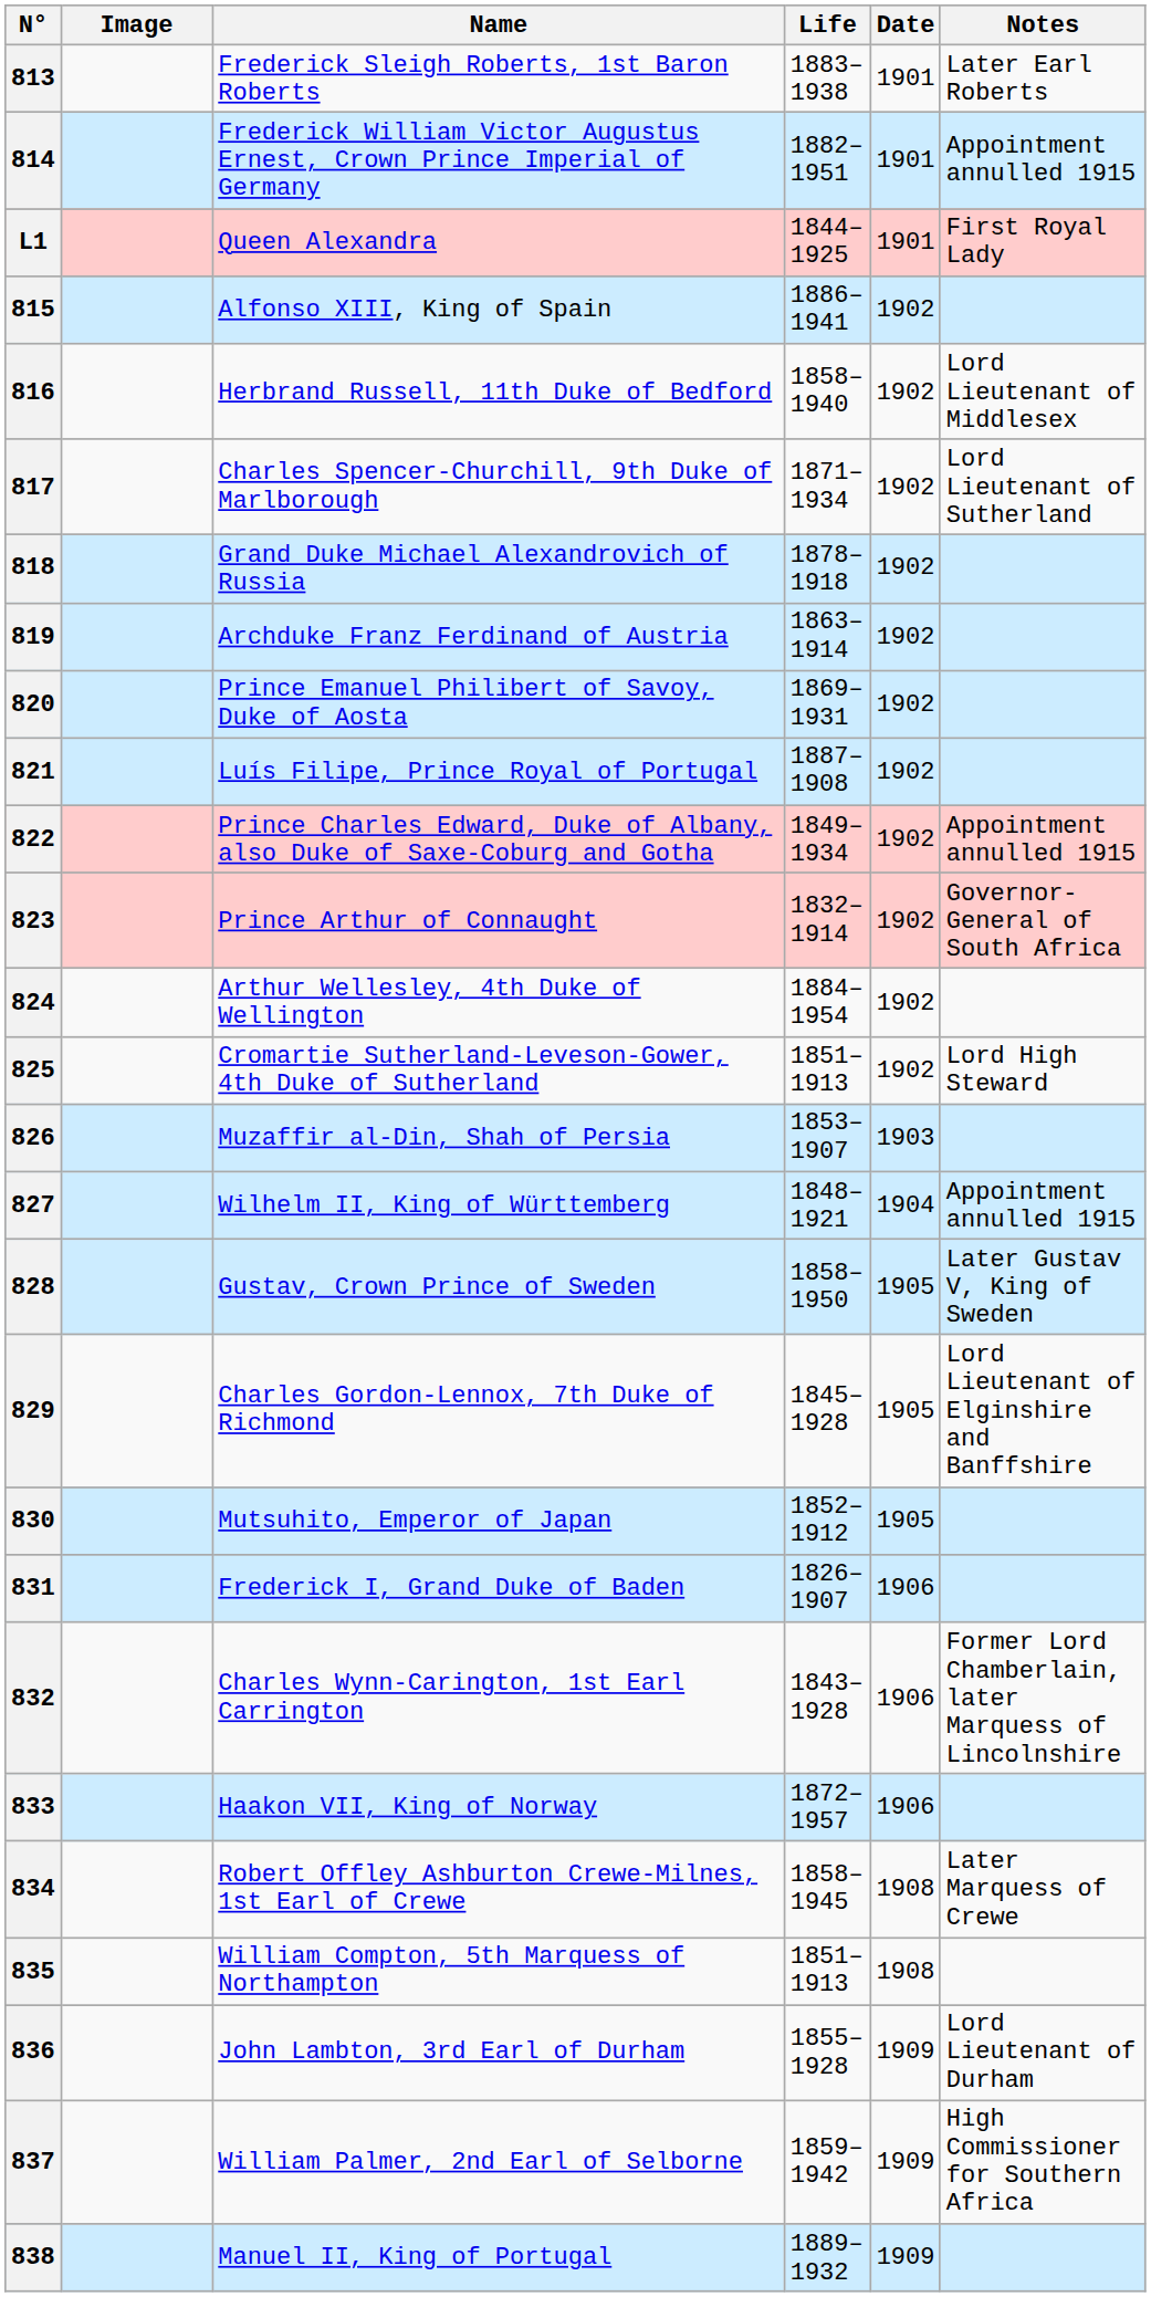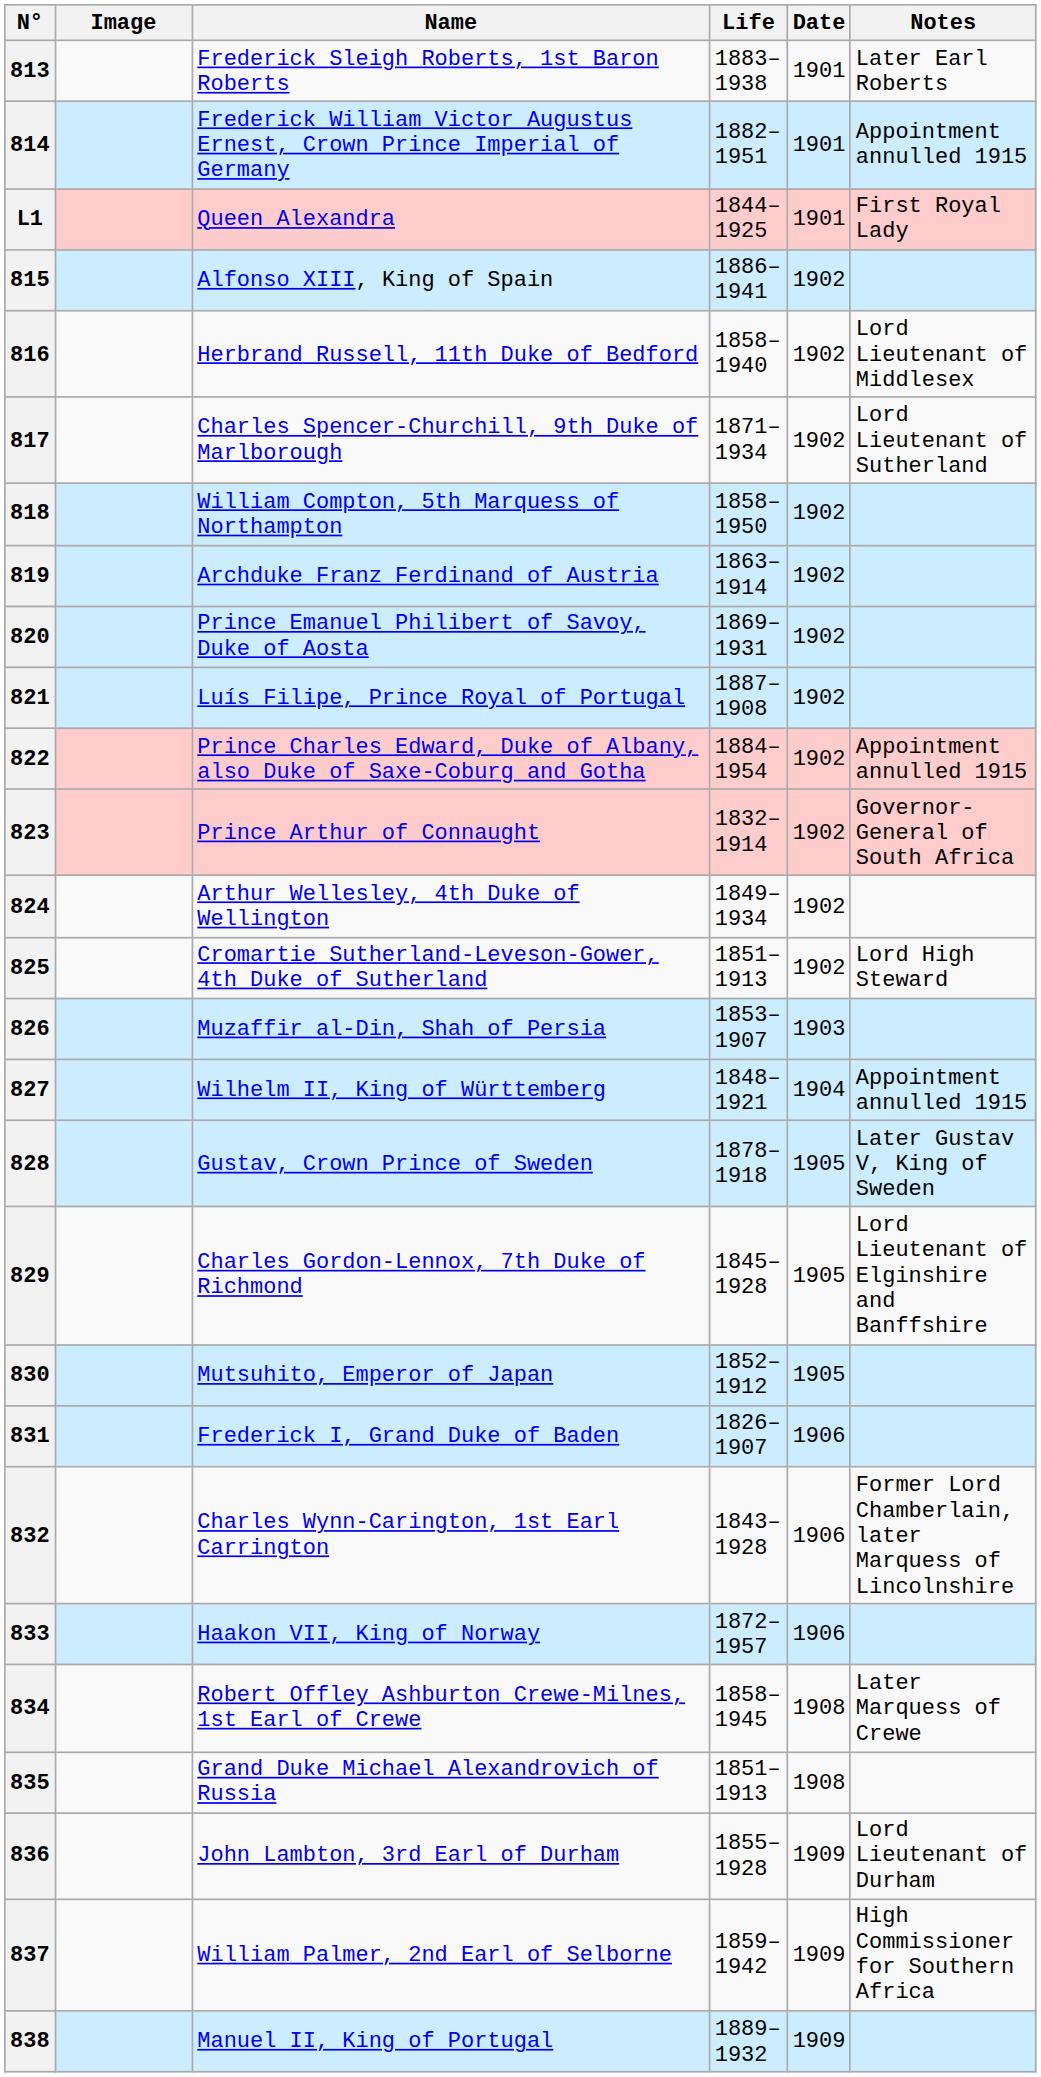 <table class="wikitable">
 <tr>
 <th>N°</th>
 <th style="width: 75px;">Image</th>
 <th style="width: 300px;">Name</th>
 <th>Life</th>
 <th>Date</th>
 <th>Notes</th>
 </tr>
 <tr id="Edward VII">
 <th>813</th>
 <td></td>
 <td><a href='#'>Frederick Sleigh Roberts, 1st Baron Roberts</a></td>
 <td>1883–1938</td>
 <td>1901</td>
 <td>Later Earl Roberts</td>
 </tr>
 <tr bgcolor="#CCECFF">
 <th>814</th>
 <td></td>
 <td><a href='#'>Frederick William Victor Augustus Ernest, Crown Prince Imperial of Germany</a></td>
 <td>1882–1951</td>
 <td>1901</td>
 <td>Appointment annulled 1915</td>
 </tr>
 <tr bgcolor="#FFCCCC">
 <th>L1</th>
 <td></td>
 <td><a href='#'>Queen Alexandra</a></td>
 <td>1844–1925</td>
 <td>1901</td>
 <td>First Royal Lady</td>
 </tr>
 <tr bgcolor="#CCECFF">
 <th>815</th>
 <td></td>
 <td><a href='#'>Alfonso XIII</a>, King of Spain</td>
 <td>1886–1941</td>
 <td>1902</td>
 <td></td>
 </tr>
 <tr>
 <th>816</th>
 <td></td>
 <td><a href='#'>Herbrand Russell, 11th Duke of Bedford</a></td>
 <td>1858–1940</td>
 <td>1902</td>
 <td>Lord Lieutenant of Middlesex</td>
 </tr>
 <tr>
 <th>817</th>
 <td></td>
 <td><a href='#'>Charles Spencer-Churchill, 9th Duke of Marlborough</a></td>
 <td>1871–1934</td>
 <td>1902</td>
 <td>Lord Lieutenant of Sutherland</td>
 </tr>
 <tr bgcolor="#CCECFF">
 <th>818</th>
 <td></td>
-<td><a href='#'>Grand Duke Michael Alexandrovich of Russia</a></td>
-<td>1878–1918</td>
+<td><a href='#'>William Compton, 5th Marquess of Northampton</a></td>
+<td>1858–1950</td>
 <td>1902</td>
 <td></td>
 </tr>
 <tr bgcolor="#CCECFF">
 <th>819</th>
 <td></td>
 <td><a href='#'>Archduke Franz Ferdinand of Austria</a></td>
 <td>1863–1914</td>
 <td>1902</td>
 <td></td>
 </tr>
 <tr bgcolor="#CCECFF">
 <th>820</th>
 <td></td>
 <td><a href='#'>Prince Emanuel Philibert of Savoy, Duke of Aosta</a></td>
 <td>1869–1931</td>
 <td>1902</td>
 <td></td>
 </tr>
 <tr bgcolor="#CCECFF">
 <th>821</th>
 <td></td>
 <td><a href='#'>Luís Filipe, Prince Royal of Portugal</a></td>
 <td>1887–1908</td>
 <td>1902</td>
 <td></td>
 </tr>
 <tr bgcolor="#FFCCCC">
 <th>822</th>
 <td></td>
 <td><a href='#'>Prince Charles Edward, Duke of Albany, also Duke of Saxe-Coburg and Gotha</a></td>
-<td>1849–1934</td>
+<td>1884–1954</td>
 <td>1902</td>
 <td>Appointment annulled 1915</td>
 </tr>
 <tr bgcolor="#FFCCCC">
 <th>823</th>
 <td></td>
 <td><a href='#'>Prince Arthur of Connaught</a></td>
 <td>1832–1914</td>
 <td>1902</td>
 <td>Governor-General of South Africa</td>
 </tr>
 <tr>
 <th>824</th>
 <td></td>
 <td><a href='#'>Arthur Wellesley, 4th Duke of Wellington</a></td>
-<td>1884–1954</td>
+<td>1849–1934</td>
 <td>1902</td>
 <td></td>
 </tr>
 <tr>
 <th>825</th>
 <td></td>
 <td><a href='#'>Cromartie Sutherland-Leveson-Gower, 4th Duke of Sutherland</a></td>
 <td>1851–1913</td>
 <td>1902</td>
 <td>Lord High Steward</td>
 </tr>
 <tr bgcolor="#CCECFF">
 <th>826</th>
 <td></td>
 <td><a href='#'>Muzaffir al-Din, Shah of Persia</a></td>
 <td>1853–1907</td>
 <td>1903</td>
 <td></td>
 </tr>
 <tr bgcolor="#CCECFF">
 <th>827</th>
 <td></td>
 <td><a href='#'>Wilhelm II, King of Württemberg</a></td>
 <td>1848–1921</td>
 <td>1904</td>
 <td>Appointment annulled 1915</td>
 </tr>
 <tr bgcolor="#CCECFF">
 <th>828</th>
 <td></td>
 <td><a href='#'>Gustav, Crown Prince of Sweden</a></td>
-<td>1858–1950</td>
+<td>1878–1918</td>
 <td>1905</td>
 <td>Later Gustav V, King of Sweden</td>
 </tr>
 <tr>
 <th>829</th>
 <td></td>
 <td><a href='#'>Charles Gordon-Lennox, 7th Duke of Richmond</a></td>
 <td>1845–1928</td>
 <td>1905</td>
 <td>Lord Lieutenant of Elginshire and Banffshire</td>
 </tr>
 <tr bgcolor="#CCECFF">
 <th>830</th>
 <td></td>
 <td><a href='#'>Mutsuhito, Emperor of Japan</a></td>
 <td>1852–1912</td>
 <td>1905</td>
 <td></td>
 </tr>
 <tr bgcolor="#CCECFF">
 <th>831</th>
 <td></td>
 <td><a href='#'>Frederick I, Grand Duke of Baden</a></td>
 <td>1826–1907</td>
 <td>1906</td>
 <td></td>
 </tr>
 <tr>
 <th>832</th>
 <td></td>
 <td><a href='#'>Charles Wynn-Carington, 1st Earl Carrington</a></td>
 <td>1843–1928</td>
 <td>1906</td>
 <td>Former Lord Chamberlain, later Marquess of Lincolnshire</td>
 </tr>
 <tr bgcolor="#CCECFF">
 <th>833</th>
 <td></td>
 <td><a href='#'>Haakon VII, King of Norway</a></td>
 <td>1872–1957</td>
 <td>1906</td>
 <td></td>
 </tr>
 <tr>
 <th>834</th>
 <td></td>
 <td><a href='#'>Robert Offley Ashburton Crewe-Milnes, 1st Earl of Crewe</a></td>
 <td>1858–1945</td>
 <td>1908</td>
 <td>Later Marquess of Crewe</td>
 </tr>
 <tr>
 <th>835</th>
 <td></td>
-<td><a href='#'>William Compton, 5th Marquess of Northampton</a></td>
+<td><a href='#'>Grand Duke Michael Alexandrovich of Russia</a></td>
 <td>1851–1913</td>
 <td>1908</td>
 <td></td>
 </tr>
 <tr>
 <th>836</th>
 <td></td>
 <td><a href='#'>John Lambton, 3rd Earl of Durham</a></td>
 <td>1855–1928</td>
 <td>1909</td>
 <td>Lord Lieutenant of Durham</td>
 </tr>
 <tr>
 <th>837</th>
 <td></td>
 <td><a href='#'>William Palmer, 2nd Earl of Selborne</a></td>
 <td>1859–1942</td>
 <td>1909</td>
 <td>High Commissioner for Southern Africa</td>
 </tr>
 <tr bgcolor="#CCECFF">
 <th>838</th>
 <td></td>
 <td><a href='#'>Manuel II, King of Portugal</a></td>
 <td>1889–1932</td>
 <td>1909</td>
 <td></td>
 </tr>
 </table>
